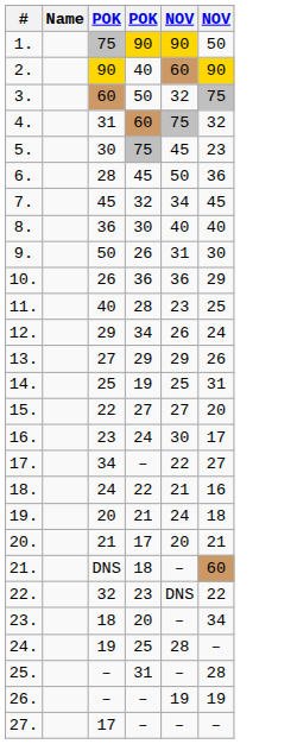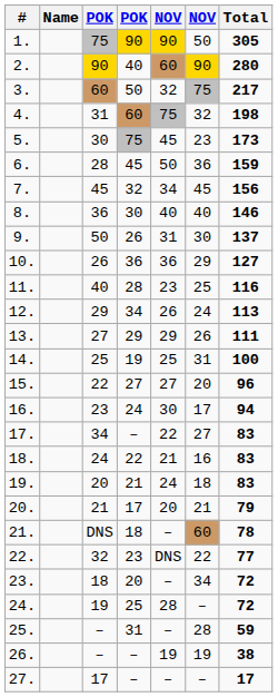 <table class="wikitable" style="text-align:center;">
 <tr>
 <th>#</th>
 <th>Name</th>
 <th><a href='#'>POK</a><br></th>
 <th><a href='#'>POK</a><br></th>
 <th><a href='#'>NOV</a><br></th>
 <th><a href='#'>NOV</a><br></th>
+<th><strong>Total</strong></th>
 </tr>
 <tr>
 <td>1.</td>
 <td align="left"></td>
 <td bgcolor="silver">75</td>
 <td bgcolor="gold">90</td>
 <td bgcolor="gold">90</td>
 <td>50</td>
+<td><strong>305</strong></td>
 </tr>
 <tr>
 <td>2.</td>
 <td align="left"></td>
 <td bgcolor="gold">90</td>
 <td>40</td>
 <td bgcolor="CC9966">60</td>
 <td bgcolor="gold">90</td>
+<td><strong>280</strong></td>
 </tr>
 <tr>
 <td>3.</td>
 <td align="left"></td>
 <td bgcolor="CC9966">60</td>
 <td>50</td>
 <td>32</td>
 <td bgcolor="silver">75</td>
+<td><strong>217</strong></td>
 </tr>
 <tr>
 <td>4.</td>
 <td align="left"></td>
 <td>31</td>
 <td bgcolor="CC9966">60</td>
 <td bgcolor="silver">75</td>
 <td>32</td>
+<td><strong>198</strong></td>
 </tr>
 <tr>
 <td>5.</td>
 <td align="left"></td>
 <td>30</td>
 <td bgcolor="silver">75</td>
 <td>45</td>
 <td>23</td>
+<td><strong>173</strong></td>
 </tr>
 <tr>
 <td>6.</td>
 <td align="left"></td>
 <td>28</td>
 <td>45</td>
 <td>50</td>
 <td>36</td>
+<td><strong>159</strong></td>
 </tr>
 <tr>
 <td>7.</td>
 <td align="left"></td>
 <td>45</td>
 <td>32</td>
 <td>34</td>
 <td>45</td>
+<td><strong>156</strong></td>
 </tr>
 <tr>
 <td>8.</td>
 <td align="left"></td>
 <td>36</td>
 <td>30</td>
 <td>40</td>
 <td>40</td>
+<td><strong>146</strong></td>
 </tr>
 <tr>
 <td>9.</td>
 <td align="left"></td>
 <td>50</td>
 <td>26</td>
 <td>31</td>
 <td>30</td>
+<td><strong>137</strong></td>
 </tr>
 <tr>
 <td>10.</td>
 <td align="left"></td>
 <td>26</td>
 <td>36</td>
 <td>36</td>
 <td>29</td>
+<td><strong>127</strong></td>
 </tr>
 <tr>
 <td>11.</td>
 <td align="left"></td>
 <td>40</td>
 <td>28</td>
 <td>23</td>
 <td>25</td>
+<td><strong>116</strong></td>
 </tr>
 <tr>
 <td>12.</td>
 <td align="left"></td>
 <td>29</td>
 <td>34</td>
 <td>26</td>
 <td>24</td>
+<td><strong>113</strong></td>
 </tr>
 <tr>
 <td>13.</td>
 <td align="left"></td>
 <td>27</td>
 <td>29</td>
 <td>29</td>
 <td>26</td>
+<td><strong>111</strong></td>
 </tr>
 <tr>
 <td>14.</td>
 <td align="left"></td>
 <td>25</td>
 <td>19</td>
 <td>25</td>
 <td>31</td>
+<td><strong>100</strong></td>
 </tr>
 <tr>
 <td>15.</td>
 <td align="left"></td>
 <td>22</td>
 <td>27</td>
 <td>27</td>
 <td>20</td>
+<td><strong>96</strong></td>
 </tr>
 <tr>
 <td>16.</td>
 <td align="left"></td>
 <td>23</td>
 <td>24</td>
 <td>30</td>
 <td>17</td>
+<td><strong>94</strong></td>
 </tr>
 <tr>
 <td>17.</td>
 <td align="left"></td>
 <td>34</td>
 <td>–</td>
 <td>22</td>
 <td>27</td>
+<td><strong>83</strong></td>
 </tr>
 <tr>
 <td>18.</td>
 <td align="left"></td>
 <td>24</td>
 <td>22</td>
 <td>21</td>
 <td>16</td>
+<td><strong>83</strong></td>
 </tr>
 <tr>
 <td>19.</td>
 <td align="left"></td>
 <td>20</td>
 <td>21</td>
 <td>24</td>
 <td>18</td>
+<td><strong>83</strong></td>
 </tr>
 <tr>
 <td>20.</td>
 <td align="left"></td>
 <td>21</td>
 <td>17</td>
 <td>20</td>
 <td>21</td>
+<td><strong>79</strong></td>
 </tr>
 <tr>
 <td>21.</td>
 <td align="left"></td>
 <td>DNS</td>
 <td>18</td>
 <td>–</td>
 <td bgcolor="CC9966">60</td>
+<td><strong>78</strong></td>
 </tr>
 <tr>
 <td>22.</td>
 <td align="left"></td>
 <td>32</td>
 <td>23</td>
 <td>DNS</td>
 <td>22</td>
+<td><strong>77</strong></td>
 </tr>
 <tr>
 <td>23.</td>
 <td align="left"></td>
 <td>18</td>
 <td>20</td>
 <td>–</td>
 <td>34</td>
+<td><strong>72</strong></td>
 </tr>
 <tr>
 <td>24.</td>
 <td align="left"></td>
 <td>19</td>
 <td>25</td>
 <td>28</td>
 <td>–</td>
+<td><strong>72</strong></td>
 </tr>
 <tr>
 <td>25.</td>
 <td align="left"></td>
 <td>–</td>
 <td>31</td>
 <td>–</td>
 <td>28</td>
+<td><strong>59</strong></td>
 </tr>
 <tr>
 <td>26.</td>
 <td align="left"></td>
 <td>–</td>
 <td>–</td>
 <td>19</td>
 <td>19</td>
+<td><strong>38</strong></td>
 </tr>
 <tr>
 <td>27.</td>
 <td align="left"></td>
 <td>17</td>
 <td>–</td>
 <td>–</td>
 <td>–</td>
+<td><strong>17</strong></td>
 </tr>
 </table>
